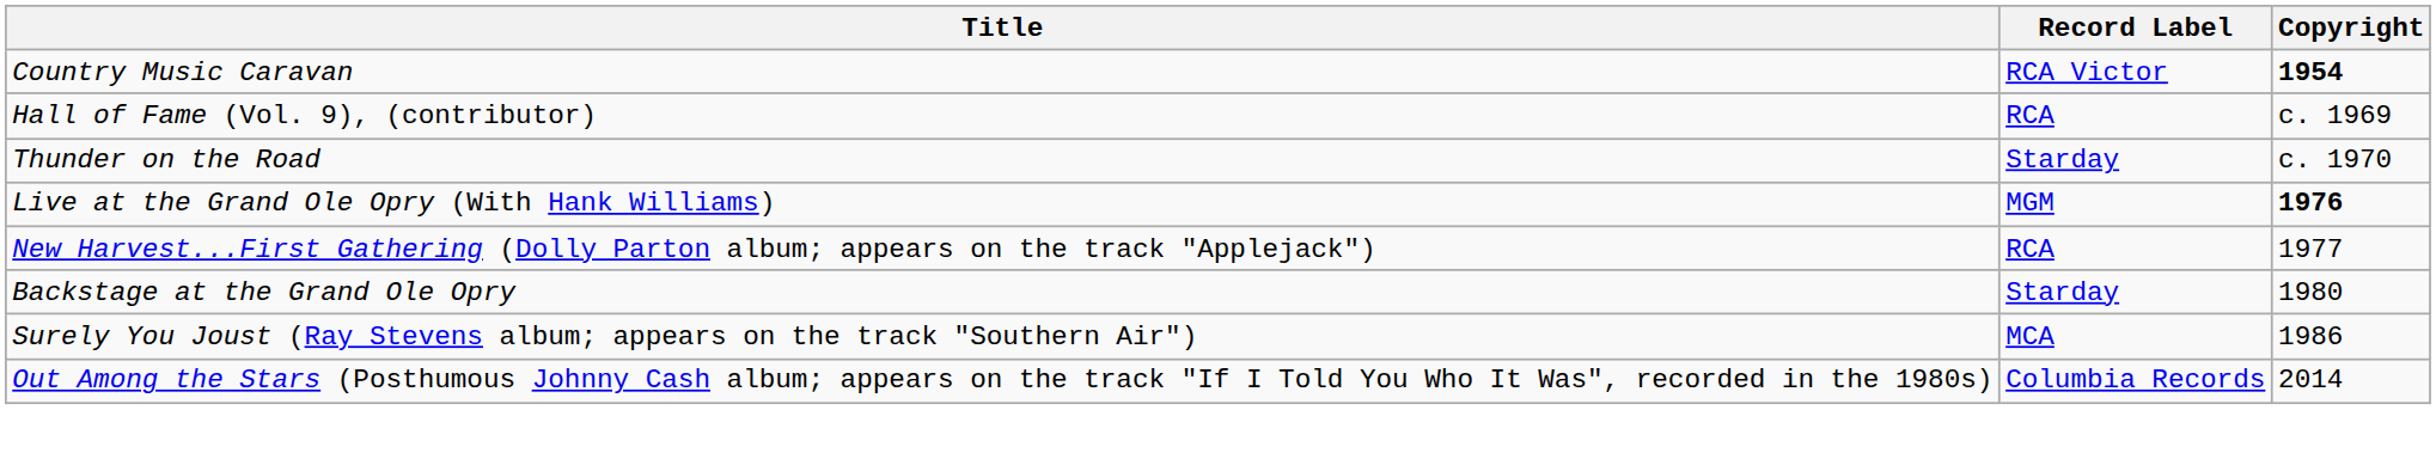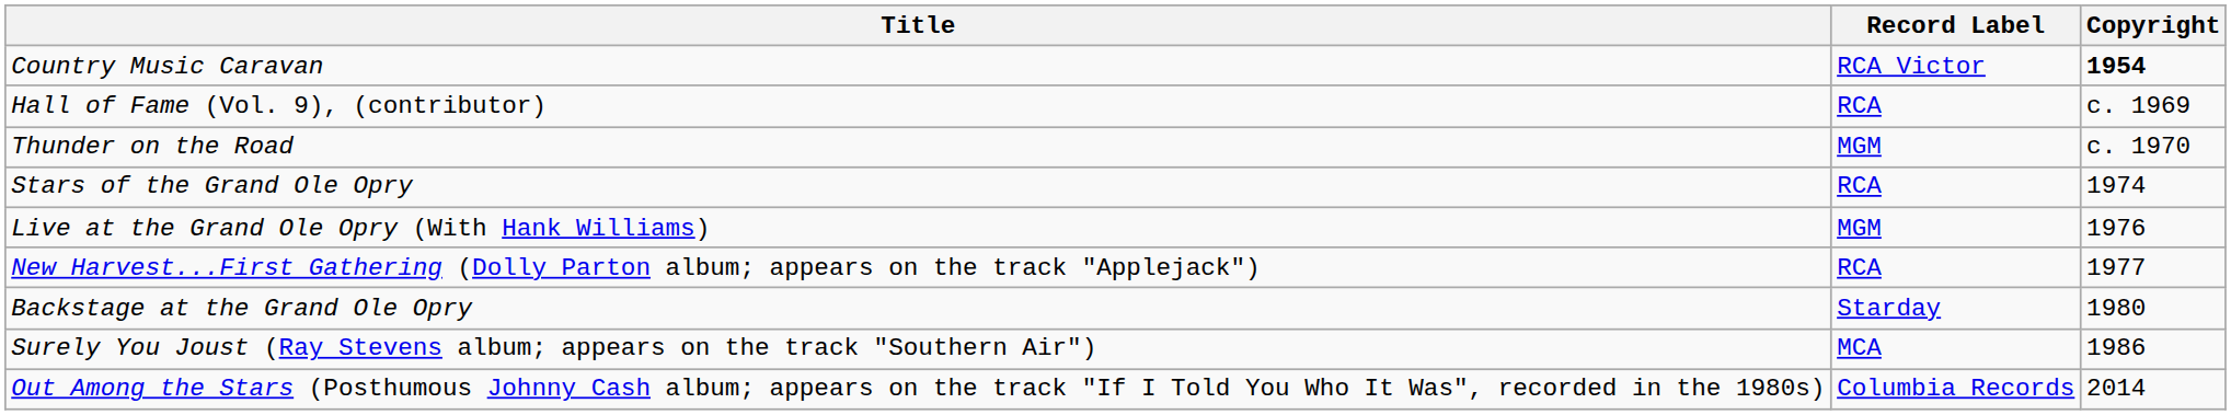 <table class="wikitable sortable">
 <tr>
 <th>Title</th>
 <th>Record Label</th>
 <th>Copyright</th>
 </tr>
 <tr>
 <td><em>Country Music Caravan</em></td>
 <td><a href='#'>RCA Victor</a></td>
 <td><strong>1954</strong></td>
 </tr>
 <tr>
 <td><em>Hall of Fame</em> (Vol. 9), (contributor)</td>
 <td><a href='#'>RCA</a></td>
 <td>c. 1969</td>
 </tr>
 <tr>
 <td><em>Thunder on the Road</em></td>
-<td><a href='#'>Starday</a></td>
+<td><a href='#'>MGM</a></td>
 <td>c. 1970</td>
+</tr>
+<tr>
+<td><em>Stars of the Grand Ole Opry</em></td>
+<td><a href='#'>RCA</a></td>
+<td>1974</td>
 </tr>
 <tr>
 <td><em>Live at the Grand Ole Opry</em> (With <a href='#'>Hank Williams</a>)</td>
 <td><a href='#'>MGM</a></td>
-<td><strong>1976</strong></td>
+<td>1976</td>
 </tr>
 <tr>
 <td><em><a href='#'>New Harvest...First Gathering</a></em> (<a href='#'>Dolly Parton</a> album; appears on the track "Applejack")</td>
 <td><a href='#'>RCA</a></td>
 <td>1977</td>
 </tr>
 <tr>
 <td><em>Backstage at the Grand Ole Opry</em></td>
 <td><a href='#'>Starday</a></td>
 <td>1980</td>
 </tr>
 <tr>
 <td><em>Surely You Joust</em> (<a href='#'>Ray Stevens</a> album; appears on the track "Southern Air")</td>
 <td><a href='#'>MCA</a></td>
 <td>1986</td>
 </tr>
 <tr>
 <td><em><a href='#'>Out Among the Stars</a></em> (Posthumous <a href='#'>Johnny Cash</a> album; appears on the track "If I Told You Who It Was", recorded in the 1980s)</td>
 <td><a href='#'>Columbia Records</a></td>
 <td>2014</td>
 </tr>
 </table>
